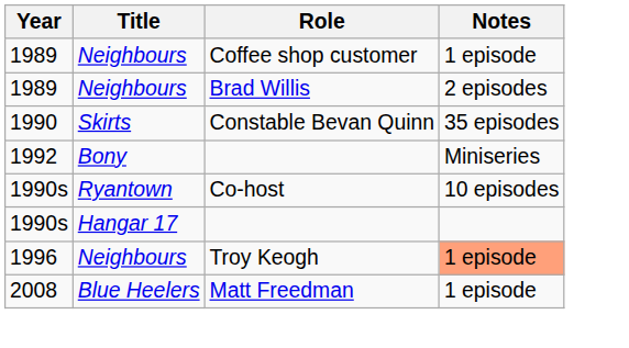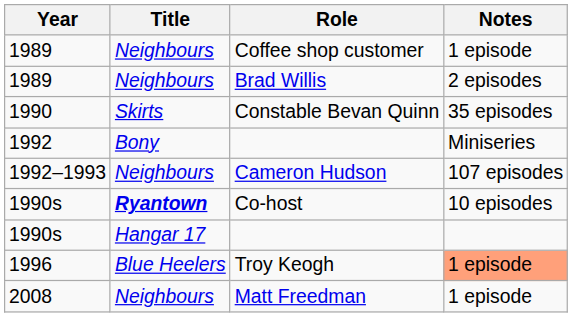 <table class=wikitable>
 <tr>
 <th>Year</th>
 <th>Title</th>
 <th>Role</th>
 <th>Notes</th>
 </tr>
 <tr>
 <td>1989</td>
 <td><em><a href='#'>Neighbours</a></em></td>
 <td>Coffee shop customer</td>
 <td>1 episode</td>
 </tr>
 <tr>
 <td>1989</td>
 <td><em><a href='#'>Neighbours</a></em></td>
 <td><a href='#'>Brad Willis</a></td>
 <td>2 episodes</td>
 </tr>
 <tr>
 <td>1990</td>
 <td><em><a href='#'>Skirts</a></em></td>
 <td>Constable Bevan Quinn</td>
 <td>35 episodes</td>
 </tr>
 <tr>
 <td>1992</td>
 <td><em><a href='#'>Bony</a></em></td>
 <td></td>
 <td>Miniseries</td>
 </tr>
 <tr>
+<td>1992–1993</td>
+<td><em><a href='#'>Neighbours</a></em></td>
+<td><a href='#'>Cameron Hudson</a></td>
+<td>107 episodes</td>
+</tr>
+<tr>
 <td>1990s</td>
-<td><em><a href='#'>Ryantown</a></em></td>
+<td><strong><em><a href='#'>Ryantown</a></em></strong></td>
 <td>Co-host</td>
 <td>10 episodes</td>
 </tr>
 <tr>
 <td>1990s</td>
 <td><em><a href='#'>Hangar 17</a></em></td>
 <td></td>
 <td></td>
 </tr>
 <tr>
 <td>1996</td>
-<td><em><a href='#'>Neighbours</a></em></td>
+<td><em><a href='#'>Blue Heelers</a></em></td>
 <td>Troy Keogh</td>
 <td style="background: lightsalmon;">1 episode</td>
 </tr>
 <tr>
 <td>2008</td>
-<td><em><a href='#'>Blue Heelers</a></em></td>
+<td><em><a href='#'>Neighbours</a></em></td>
 <td><a href='#'>Matt Freedman</a></td>
 <td>1 episode</td>
 </tr>
 </table>
